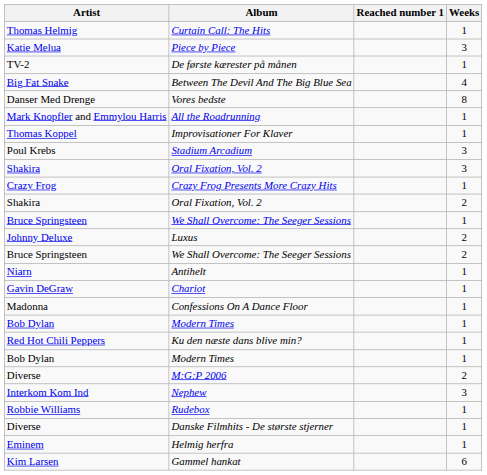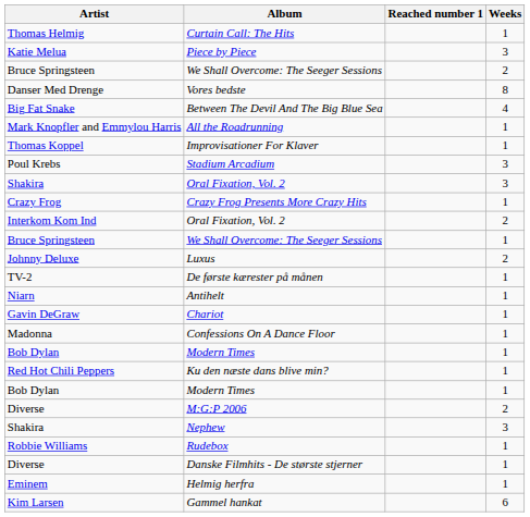 <table class="sortable wikitable">
 <tr>
 <th>Artist</th>
 <th>Album</th>
 <th>Reached number 1</th>
 <th>Weeks</th>
 </tr>
 <tr>
 <td><a href='#'>Thomas Helmig</a></td>
 <td><em><a href='#'>Curtain Call: The Hits</a></em></td>
 <td></td>
 <td style="text-align:center;">1</td>
 </tr>
 <tr>
 <td><a href='#'>Katie Melua</a></td>
 <td><em><a href='#'>Piece by Piece</a></em></td>
 <td></td>
 <td style="text-align:center;">3</td>
 </tr>
 <tr>
-<td>TV-2</td>
-<td><em>De første kærester på månen</em></td>
+<td>Bruce Springsteen</td>
+<td><em>We Shall Overcome: The Seeger Sessions</em></td>
 <td></td>
-<td style="text-align:center;">1</td>
+<td style="text-align:center;">2</td>
+</tr>
+<tr>
+<td>Danser Med Drenge</td>
+<td><em>Vores bedste</em></td>
+<td></td>
+<td style="text-align:center;">8</td>
 </tr>
 <tr>
 <td><a href='#'>Big Fat Snake</a></td>
 <td><em>Between The Devil And The Big Blue Sea</em></td>
 <td></td>
 <td style="text-align:center;">4</td>
-</tr>
-<tr>
-<td>Danser Med Drenge</td>
-<td><em>Vores bedste</em></td>
-<td></td>
-<td style="text-align:center;">8</td>
 </tr>
 <tr>
 <td><a href='#'>Mark Knopfler</a> and <a href='#'>Emmylou Harris</a></td>
 <td><em><a href='#'>All the Roadrunning</a></em></td>
 <td></td>
 <td style="text-align:center;">1</td>
 </tr>
 <tr>
 <td><a href='#'>Thomas Koppel</a></td>
 <td><em>Improvisationer For Klaver</em></td>
 <td></td>
 <td style="text-align:center;">1</td>
 </tr>
 <tr>
 <td>Poul Krebs</td>
 <td><em><a href='#'>Stadium Arcadium</a></em></td>
 <td></td>
 <td style="text-align:center;">3</td>
 </tr>
 <tr>
 <td><a href='#'>Shakira</a></td>
 <td><em><a href='#'>Oral Fixation, Vol. 2</a></em></td>
 <td></td>
 <td style="text-align:center;">3</td>
 </tr>
 <tr>
 <td><a href='#'>Crazy Frog</a></td>
 <td><em><a href='#'>Crazy Frog Presents More Crazy Hits</a></em></td>
 <td></td>
 <td style="text-align:center;">1</td>
 </tr>
 <tr>
-<td>Shakira</td>
+<td><a href='#'>Interkom Kom Ind</a></td>
 <td><em>Oral Fixation, Vol. 2</em></td>
 <td></td>
 <td style="text-align:center;">2</td>
 </tr>
 <tr>
 <td><a href='#'>Bruce Springsteen</a></td>
 <td><em><a href='#'>We Shall Overcome: The Seeger Sessions</a></em></td>
 <td></td>
 <td style="text-align:center;">1</td>
 </tr>
 <tr>
 <td><a href='#'>Johnny Deluxe</a></td>
 <td><em>Luxus</em></td>
 <td></td>
 <td style="text-align:center;">2</td>
 </tr>
 <tr>
-<td>Bruce Springsteen</td>
-<td><em>We Shall Overcome: The Seeger Sessions</em></td>
+<td>TV-2</td>
+<td><em>De første kærester på månen</em></td>
 <td></td>
-<td style="text-align:center;">2</td>
+<td style="text-align:center;">1</td>
 </tr>
 <tr>
 <td><a href='#'>Niarn</a></td>
 <td><em>Antihelt</em></td>
 <td></td>
 <td style="text-align:center;">1</td>
 </tr>
 <tr>
 <td><a href='#'>Gavin DeGraw</a></td>
 <td><em><a href='#'>Chariot</a></em></td>
 <td></td>
 <td style="text-align:center;">1</td>
 </tr>
 <tr>
 <td>Madonna</td>
 <td><em>Confessions On A Dance Floor</em></td>
 <td></td>
 <td style="text-align:center;">1</td>
 </tr>
 <tr>
 <td><a href='#'>Bob Dylan</a></td>
 <td><em><a href='#'>Modern Times</a></em></td>
 <td></td>
 <td style="text-align:center;">1</td>
 </tr>
 <tr>
 <td><a href='#'>Red Hot Chili Peppers</a></td>
 <td><em>Ku den næste dans blive min?</em></td>
 <td></td>
 <td style="text-align:center;">1</td>
 </tr>
 <tr>
 <td>Bob Dylan</td>
 <td><em>Modern Times</em></td>
 <td></td>
 <td style="text-align:center;">1</td>
 </tr>
 <tr>
 <td>Diverse</td>
 <td><em><a href='#'>M:G:P 2006</a></em></td>
 <td></td>
 <td style="text-align:center;">2</td>
 </tr>
 <tr>
-<td><a href='#'>Interkom Kom Ind</a></td>
+<td>Shakira</td>
 <td><em><a href='#'>Nephew</a></em></td>
 <td></td>
 <td style="text-align:center;">3</td>
 </tr>
 <tr>
 <td><a href='#'>Robbie Williams</a></td>
 <td><em><a href='#'>Rudebox</a></em></td>
 <td></td>
 <td style="text-align:center;">1</td>
 </tr>
 <tr>
 <td>Diverse</td>
 <td><em>Danske Filmhits - De største stjerner</em></td>
 <td></td>
 <td style="text-align:center;">1</td>
 </tr>
 <tr>
 <td><a href='#'>Eminem</a></td>
 <td><em>Helmig herfra</em></td>
 <td></td>
 <td style="text-align:center;">1</td>
 </tr>
 <tr>
 <td><a href='#'>Kim Larsen</a></td>
 <td><em>Gammel hankat</em></td>
 <td></td>
 <td style="text-align:center;">6</td>
 </tr>
 </table>
